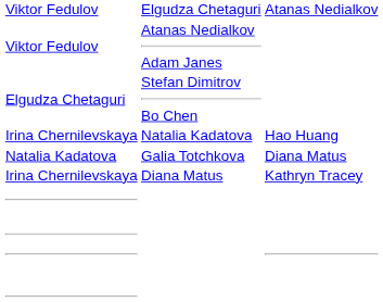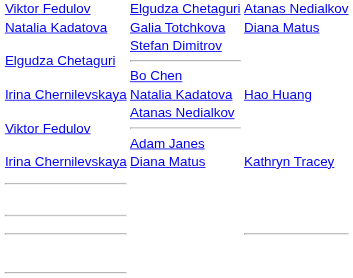 <table>
 <tr>
 <th scope=row style="text-align:left"></th>
 <td> <a href='#'>Viktor Fedulov</a></td>
 <td> <a href='#'>Elgudza Chetaguri</a></td>
 <td> <a href='#'>Atanas Nedialkov</a></td>
 </tr>
 <tr>
 <th scope=row style="text-align:left"></th>
-<td> <a href='#'>Viktor Fedulov</a></td>
-<td> <a href='#'>Atanas Nedialkov</a><hr> <a href='#'>Adam Janes</a></td>
-<td></td>
+<td> <a href='#'>Natalia Kadatova</a></td>
+<td> <a href='#'>Galia Totchkova</a></td>
+<td> <a href='#'>Diana Matus</a></td>
 </tr>
 <tr>
 <th scope=row style="text-align:left"></th>
 <td> <a href='#'>Elgudza Chetaguri</a></td>
 <td> <a href='#'>Stefan Dimitrov</a><hr> <a href='#'>Bo Chen</a></td>
 <td></td>
 </tr>
 <tr>
 <th scope=row style="text-align:left"></th>
 <td> <a href='#'>Irina Chernilevskaya</a></td>
 <td> <a href='#'>Natalia Kadatova</a></td>
 <td> <a href='#'>Hao Huang</a></td>
 </tr>
 <tr>
 <th scope=row style="text-align:left"></th>
-<td> <a href='#'>Natalia Kadatova</a></td>
-<td> <a href='#'>Galia Totchkova</a></td>
-<td> <a href='#'>Diana Matus</a></td>
+<td> <a href='#'>Viktor Fedulov</a></td>
+<td> <a href='#'>Atanas Nedialkov</a><hr> <a href='#'>Adam Janes</a></td>
+<td></td>
 </tr>
 <tr>
 <th scope=row style="text-align:left"></th>
 <td> <a href='#'>Irina Chernilevskaya</a></td>
 <td> <a href='#'>Diana Matus</a></td>
 <td> <a href='#'>Kathryn Tracey</a></td>
 </tr>
 <tr>
 <th scope=row style="text-align:left"></th>
 <td></td>
 <td></td>
 <td></td>
 </tr>
 <tr>
 <th scope=row style="text-align:left"></th>
 <td><hr></td>
 <td></td>
 <td></td>
 </tr>
 <tr>
 <th scope=row style="text-align:left"></th>
 <td></td>
 <td></td>
 <td></td>
 </tr>
 <tr>
 <th scope=row style="text-align:left"></th>
 <td></td>
 <td></td>
 <td></td>
 </tr>
 <tr>
 <th scope=row style="text-align:left"></th>
 <td></td>
 <td></td>
 <td></td>
 </tr>
 <tr>
 <th scope=row style="text-align:left"></th>
 <td></td>
 <td></td>
 <td></td>
 </tr>
 <tr>
 <th scope=row style="text-align:left"></th>
 <td><hr></td>
 <td></td>
 <td></td>
 </tr>
 <tr>
 <th scope=row style="text-align:left"></th>
 <td><hr></td>
 <td></td>
 <td><hr></td>
 </tr>
 <tr>
 <th scope=row style="text-align:left"></th>
 <td></td>
 <td></td>
 <td></td>
 </tr>
 <tr Вилли Вартанов Афонасий Янаков Иосиф Тутберидзе Станислав Петров.>
 <th scope=row style="text-align:left"></th>
 <td></td>
 <td></td>
 <td></td>
 </tr>
 <tr>
 <th scope=row style="text-align:left"></th>
 <td></td>
 <td></td>
 <td></td>
 </tr>
 <tr>
 <th scope=row style="text-align:left"></th>
 <td></td>
 <td></td>
 <td></td>
 </tr>
 <tr>
 <th scope=row style="text-align:left"></th>
 <td></td>
 <td></td>
 <td></td>
 </tr>
 <tr>
 <th scope=row style="text-align:left"></th>
 <td></td>
 <td></td>
 <td></td>
 </tr>
 <tr>
 <th scope=row style="text-align:left"></th>
 <td><hr></td>
 <td></td>
 <td></td>
 </tr>
 </table>
